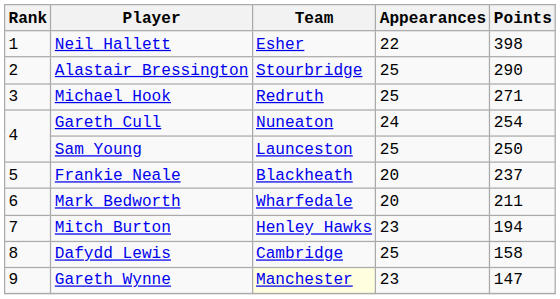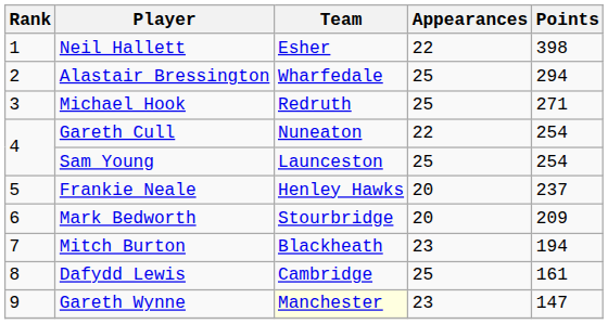 <table class="wikitable">
 <tr>
 <th>Rank</th>
 <th>Player</th>
 <th>Team</th>
 <th>Appearances</th>
 <th>Points</th>
 </tr>
 <tr>
 <td>1</td>
 <td> <a href='#'>Neil Hallett</a></td>
 <td><a href='#'>Esher</a></td>
 <td>22</td>
 <td>398</td>
 </tr>
 <tr>
 <td>2</td>
 <td> <a href='#'>Alastair Bressington</a></td>
-<td><a href='#'>Stourbridge</a></td>
+<td><a href='#'>Wharfedale</a></td>
 <td>25</td>
-<td>290</td>
+<td>294</td>
 </tr>
 <tr>
 <td>3</td>
 <td> <a href='#'>Michael Hook</a></td>
 <td><a href='#'>Redruth</a></td>
 <td>25</td>
 <td>271</td>
 </tr>
 <tr>
 <td rowspan=2>4</td>
 <td> <a href='#'>Gareth Cull</a></td>
 <td><a href='#'>Nuneaton</a></td>
-<td>24</td>
+<td>22</td>
 <td>254</td>
 </tr>
 <tr>
 <td> <a href='#'>Sam Young</a></td>
 <td><a href='#'>Launceston</a></td>
 <td>25</td>
-<td>250</td>
+<td>254</td>
 </tr>
 <tr>
 <td>5</td>
 <td> <a href='#'>Frankie Neale</a></td>
-<td><a href='#'>Blackheath</a></td>
+<td><a href='#'>Henley Hawks</a></td>
 <td>20</td>
 <td>237</td>
 </tr>
 <tr>
 <td>6</td>
 <td> <a href='#'>Mark Bedworth</a></td>
-<td><a href='#'>Wharfedale</a></td>
+<td><a href='#'>Stourbridge</a></td>
 <td>20</td>
-<td>211</td>
+<td>209</td>
 </tr>
 <tr>
 <td>7</td>
 <td> <a href='#'>Mitch Burton</a></td>
-<td><a href='#'>Henley Hawks</a></td>
+<td><a href='#'>Blackheath</a></td>
 <td>23</td>
 <td>194</td>
 </tr>
 <tr>
 <td>8</td>
 <td> <a href='#'>Dafydd Lewis</a></td>
 <td><a href='#'>Cambridge</a></td>
 <td>25</td>
-<td>158</td>
+<td>161</td>
 </tr>
 <tr>
 <td>9</td>
 <td> <a href='#'>Gareth Wynne</a></td>
 <td style="background: lightyellow;"><a href='#'>Manchester</a></td>
 <td>23</td>
 <td>147</td>
 </tr>
 <tr>
 </tr>
 </table>
